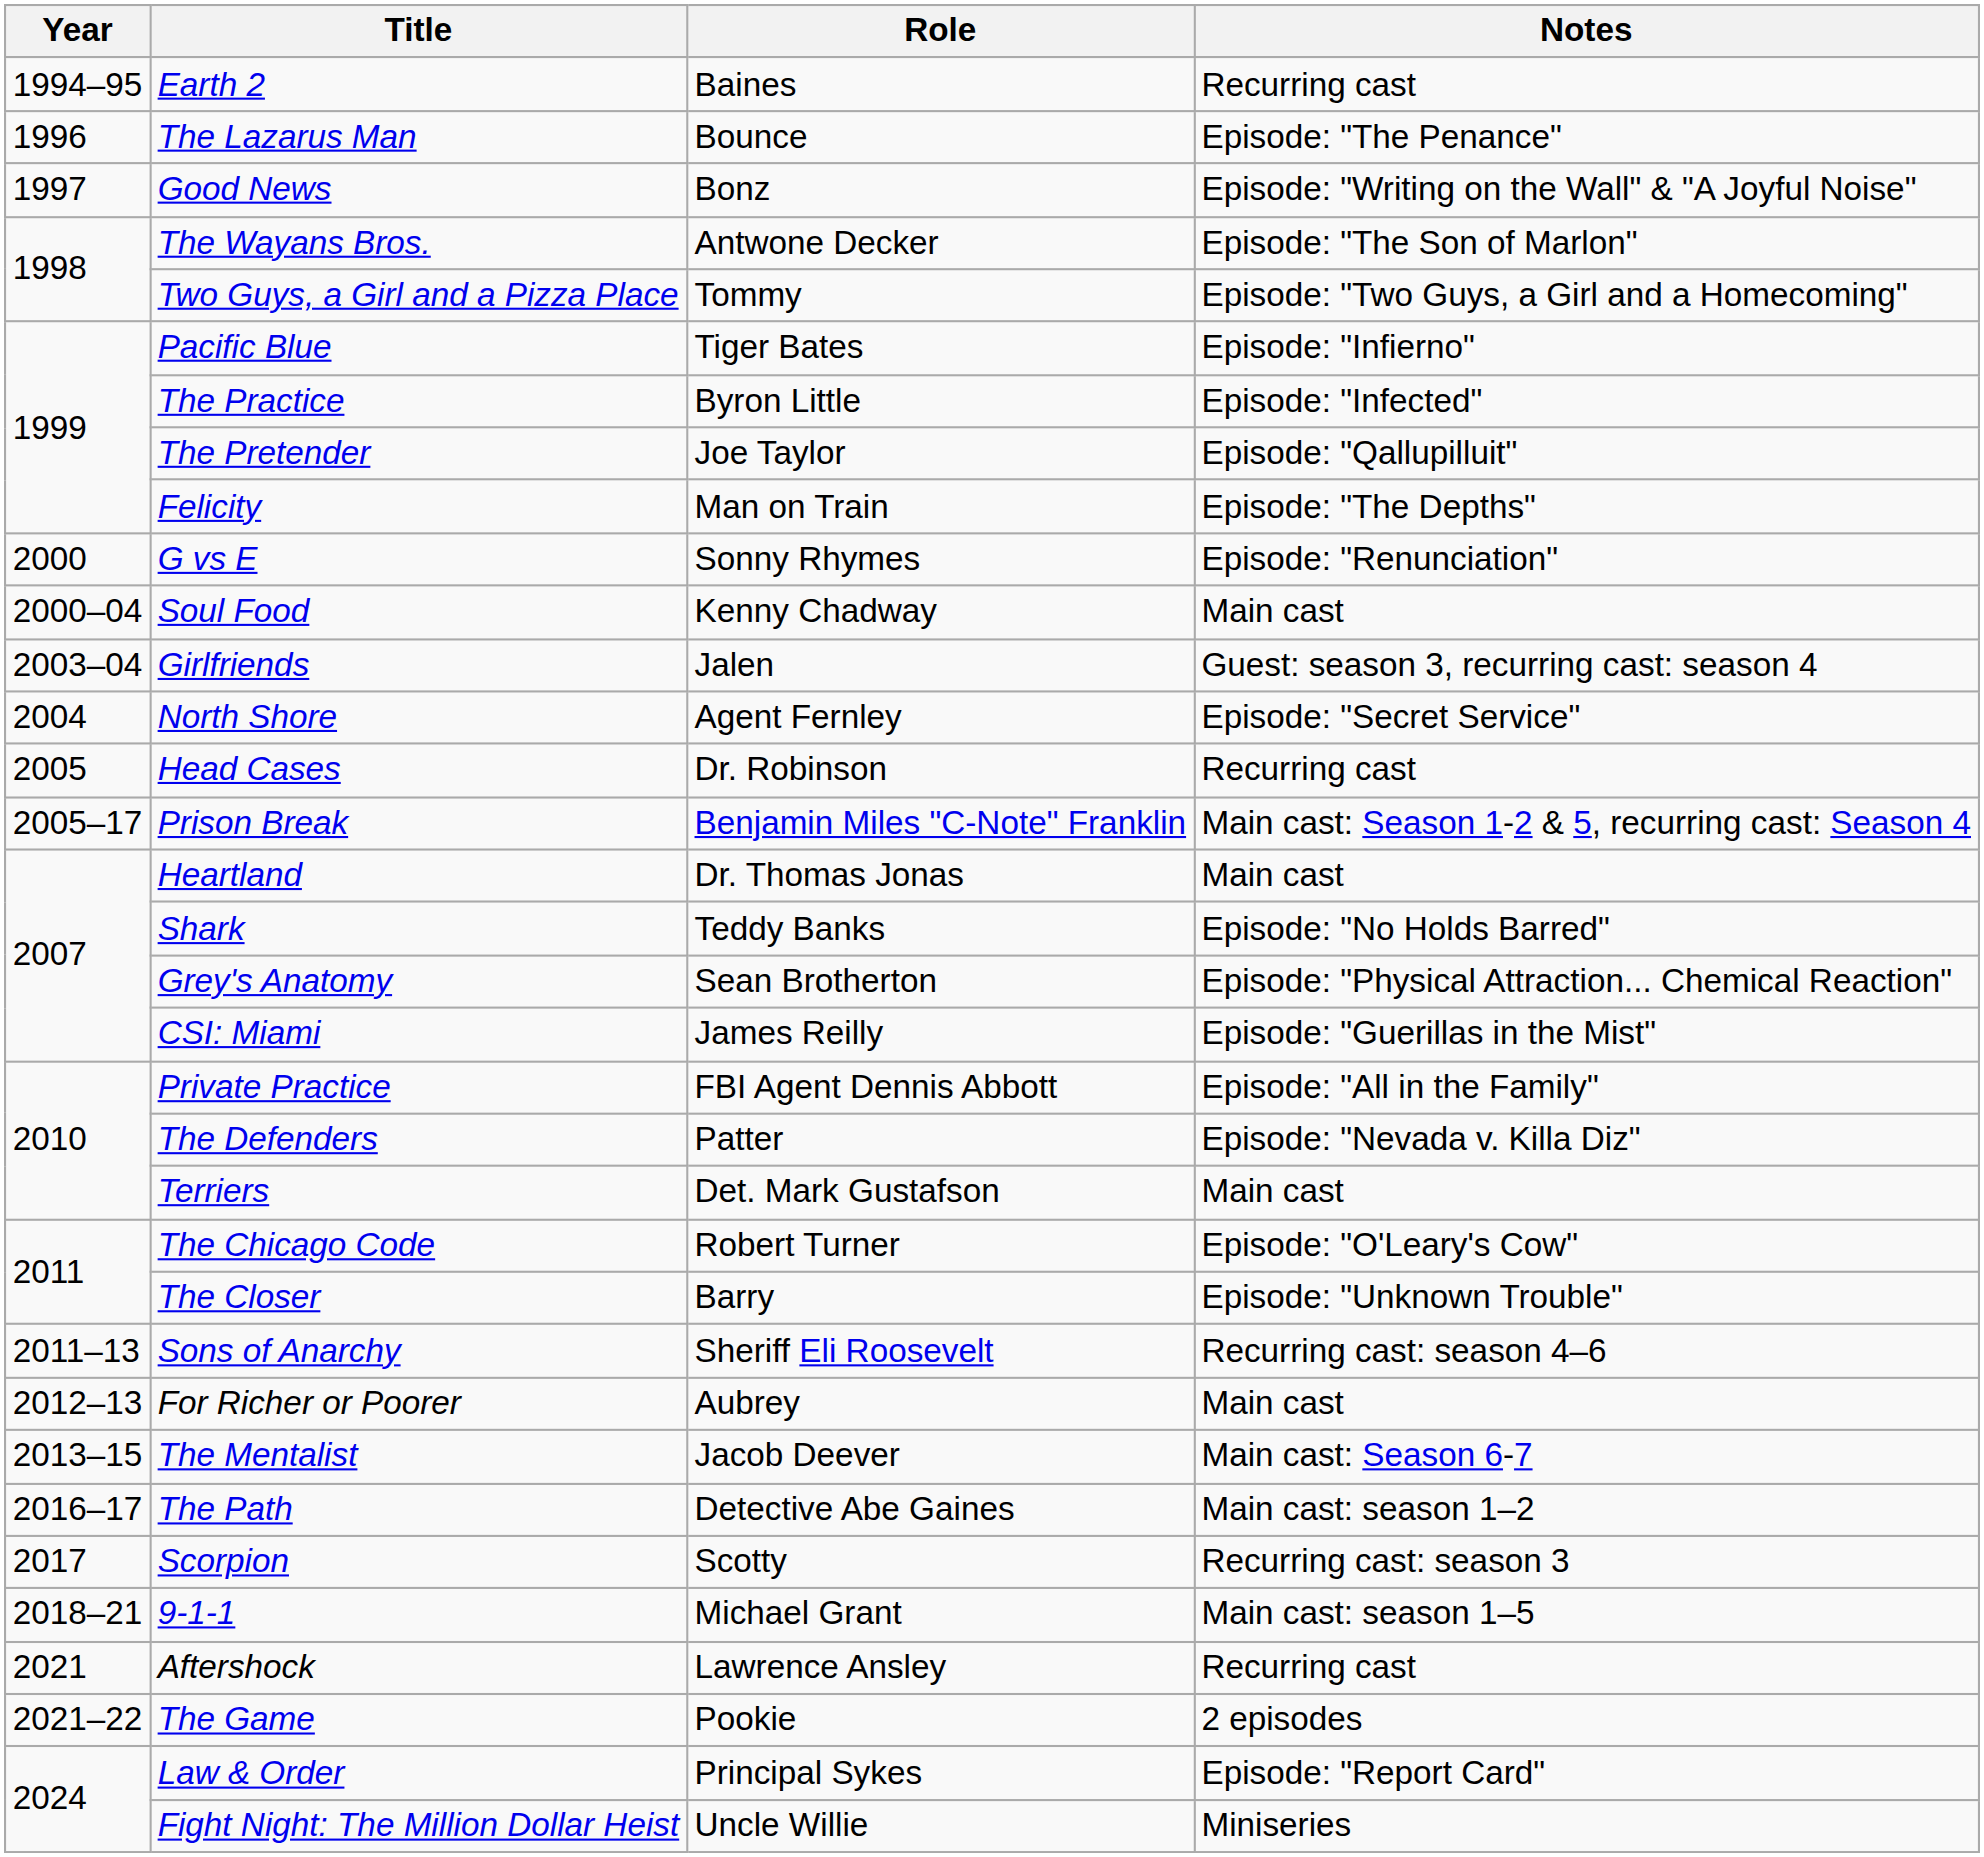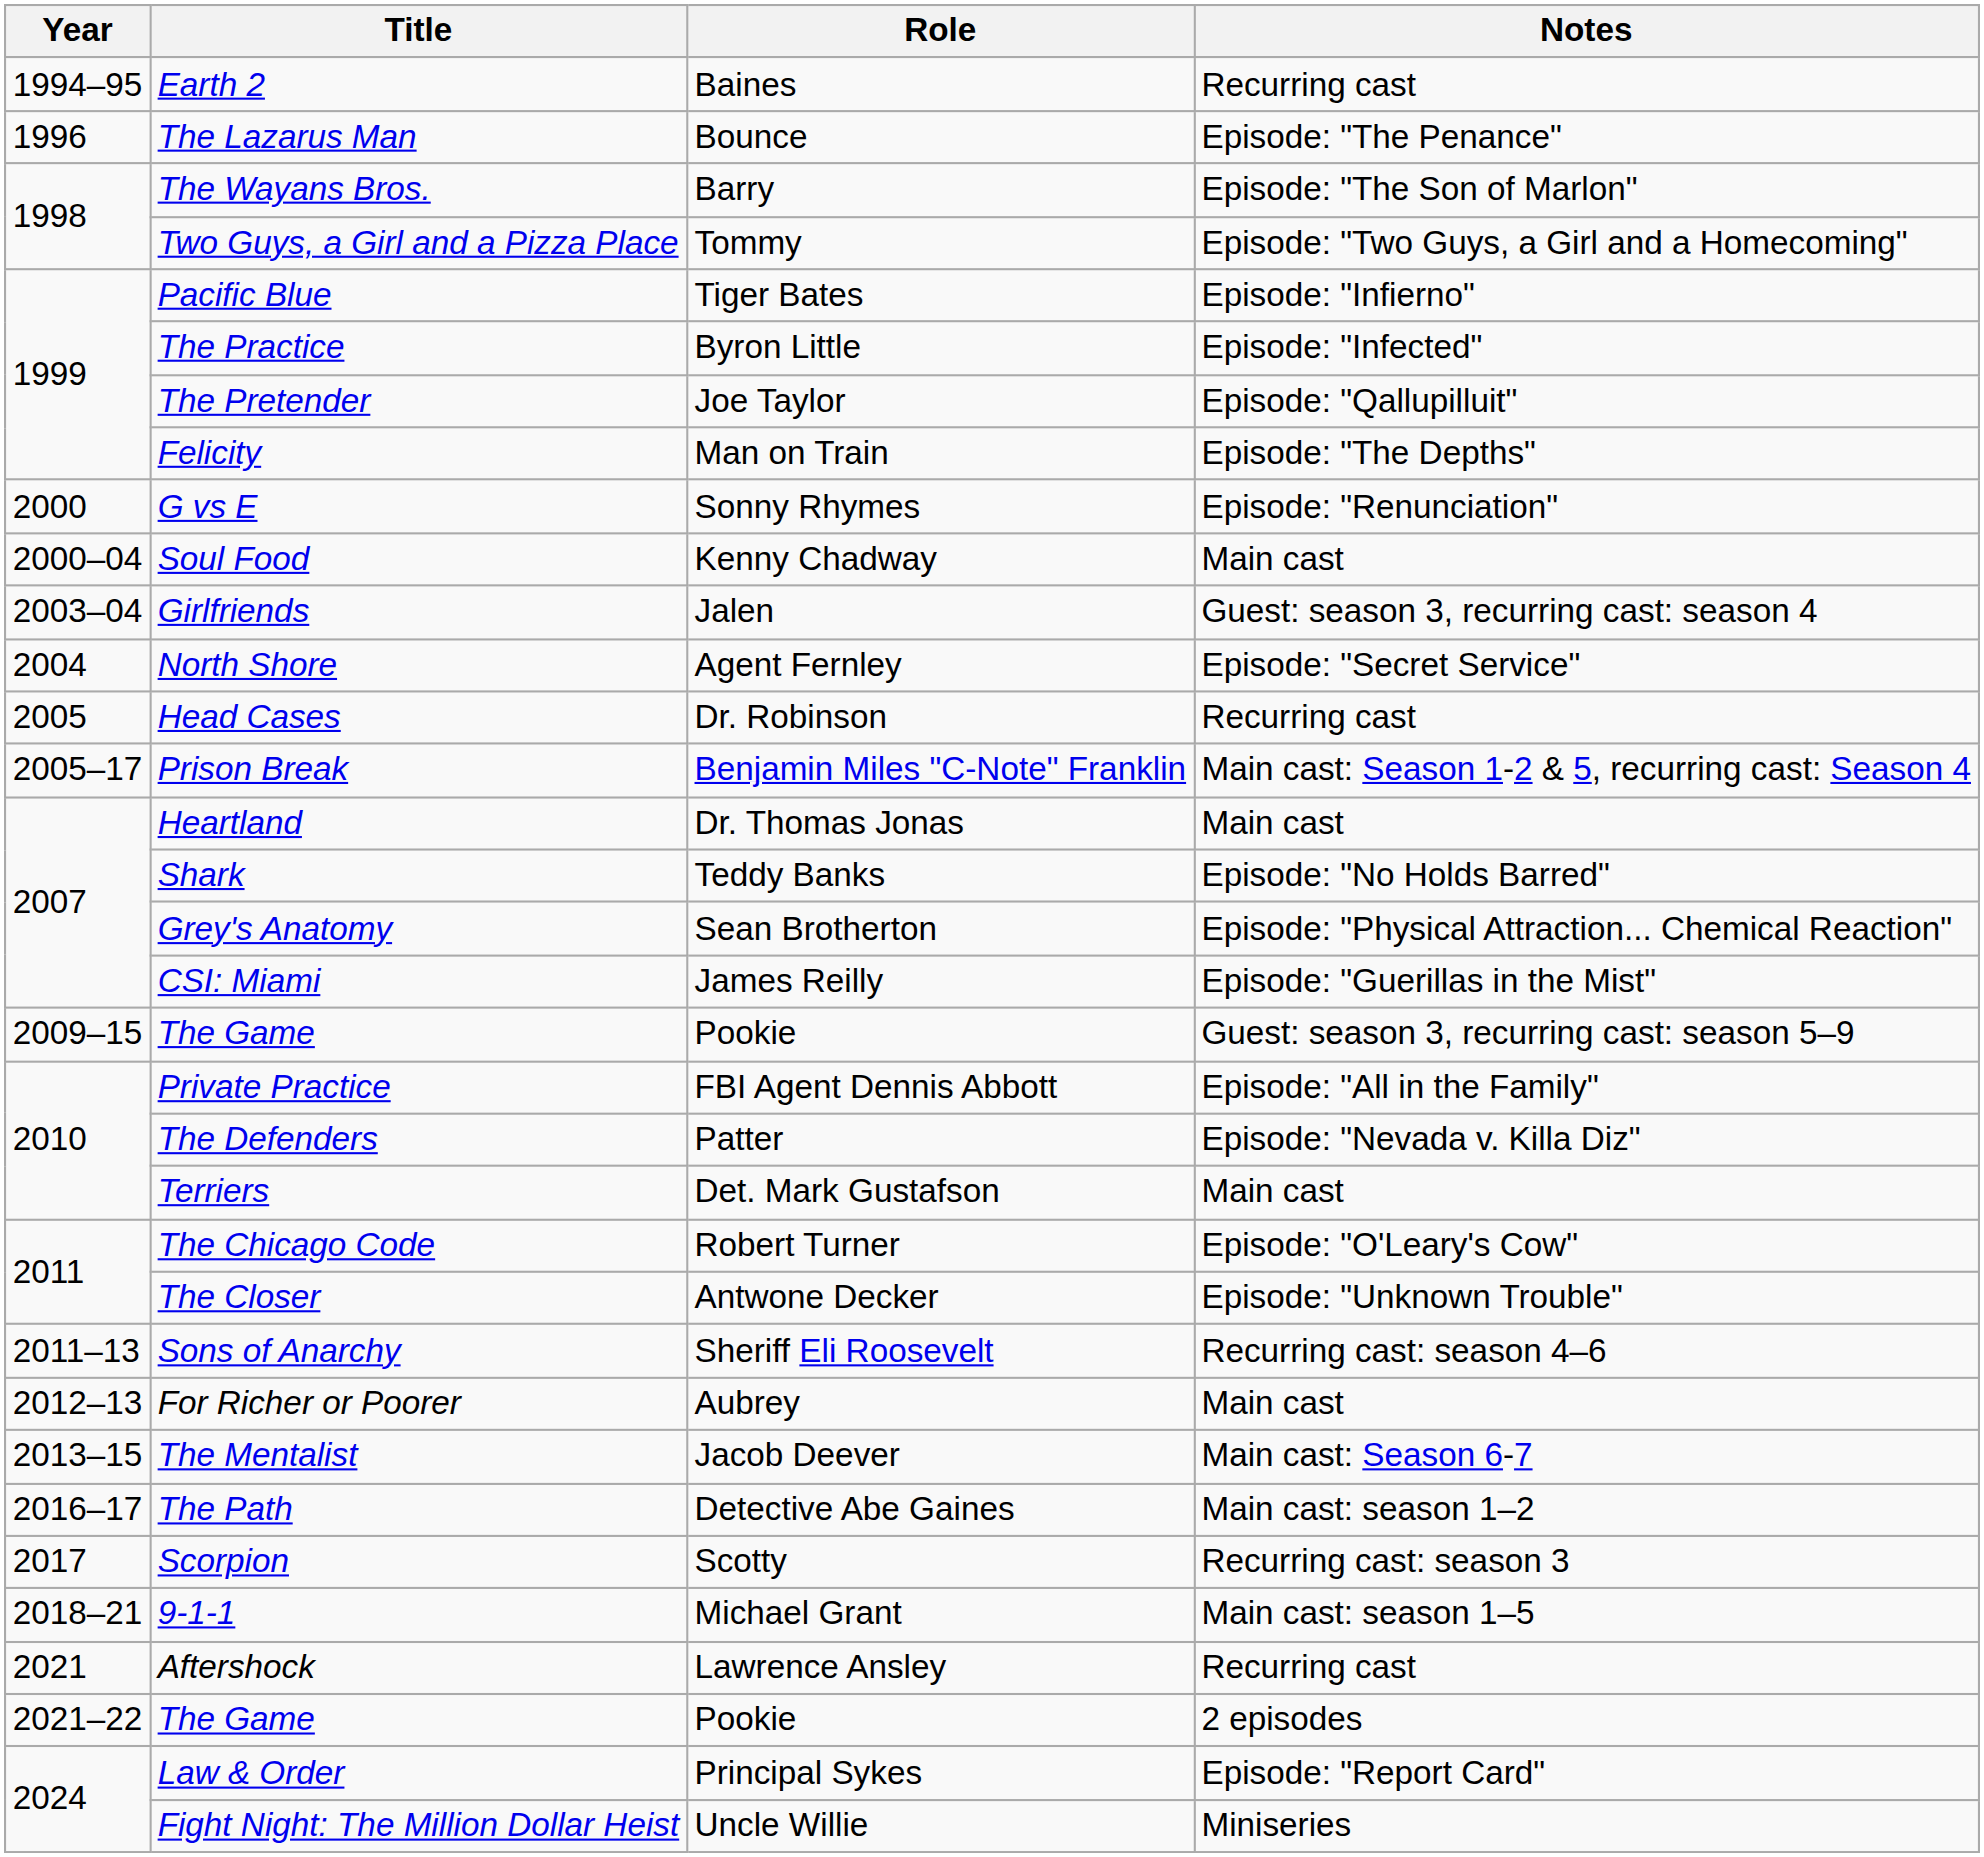 <table class="wikitable">
 <tr>
 <th>Year</th>
 <th>Title</th>
 <th>Role</th>
 <th>Notes</th>
 </tr>
 <tr>
 <td>1994–95</td>
 <td><em><a href='#'>Earth 2</a></em></td>
 <td>Baines</td>
 <td>Recurring cast</td>
 </tr>
 <tr>
 <td>1996</td>
 <td><em><a href='#'>The Lazarus Man</a></em></td>
 <td>Bounce</td>
 <td>Episode: "The Penance"</td>
 </tr>
 <tr>
-<td>1997</td>
-<td><em><a href='#'>Good News</a></em></td>
-<td>Bonz</td>
-<td>Episode: "Writing on the Wall" & "A Joyful Noise"</td>
-</tr>
-<tr>
 <td rowspan="2">1998</td>
 <td><em><a href='#'>The Wayans Bros.</a></em></td>
-<td>Antwone Decker</td>
+<td>Barry</td>
 <td>Episode: "The Son of Marlon"</td>
 </tr>
 <tr>
 <td><em><a href='#'>Two Guys, a Girl and a Pizza Place</a></em></td>
 <td>Tommy</td>
 <td>Episode: "Two Guys, a Girl and a Homecoming"</td>
 </tr>
 <tr>
 <td rowspan="4">1999</td>
 <td><em><a href='#'>Pacific Blue</a></em></td>
 <td>Tiger Bates</td>
 <td>Episode: "Infierno"</td>
 </tr>
 <tr>
 <td><em><a href='#'>The Practice</a></em></td>
 <td>Byron Little</td>
 <td>Episode: "Infected"</td>
 </tr>
 <tr>
 <td><em><a href='#'>The Pretender</a></em></td>
 <td>Joe Taylor</td>
 <td>Episode: "Qallupilluit"</td>
 </tr>
 <tr>
 <td><em><a href='#'>Felicity</a></em></td>
 <td>Man on Train</td>
 <td>Episode: "The Depths"</td>
 </tr>
 <tr>
 <td>2000</td>
 <td><em><a href='#'>G vs E</a></em></td>
 <td>Sonny Rhymes</td>
 <td>Episode: "Renunciation"</td>
 </tr>
 <tr>
 <td>2000–04</td>
 <td><em><a href='#'>Soul Food</a></em></td>
 <td>Kenny Chadway</td>
 <td>Main cast</td>
 </tr>
 <tr>
 <td>2003–04</td>
 <td><em><a href='#'>Girlfriends</a></em></td>
 <td>Jalen</td>
 <td>Guest: season 3, recurring cast: season 4</td>
 </tr>
 <tr>
 <td>2004</td>
 <td><em><a href='#'>North Shore</a></em></td>
 <td>Agent Fernley</td>
 <td>Episode: "Secret Service"</td>
 </tr>
 <tr>
 <td>2005</td>
 <td><em><a href='#'>Head Cases</a></em></td>
 <td>Dr. Robinson</td>
 <td>Recurring cast</td>
 </tr>
 <tr>
 <td>2005–17</td>
 <td><em><a href='#'>Prison Break</a></em></td>
 <td><a href='#'>Benjamin Miles "C-Note" Franklin</a></td>
 <td>Main cast: <a href='#'>Season 1</a>-<a href='#'>2</a> & <a href='#'>5</a>, recurring cast: <a href='#'>Season 4</a></td>
 </tr>
 <tr>
 <td rowspan="4">2007</td>
 <td><em><a href='#'>Heartland</a></em></td>
 <td>Dr. Thomas Jonas</td>
 <td>Main cast</td>
 </tr>
 <tr>
 <td><em><a href='#'>Shark</a></em></td>
 <td>Teddy Banks</td>
 <td>Episode: "No Holds Barred"</td>
 </tr>
 <tr>
 <td><em><a href='#'>Grey's Anatomy</a></em></td>
 <td>Sean Brotherton</td>
 <td>Episode: "Physical Attraction... Chemical Reaction"</td>
 </tr>
 <tr>
 <td><em><a href='#'>CSI: Miami</a></em></td>
 <td>James Reilly</td>
 <td>Episode: "Guerillas in the Mist"</td>
 </tr>
 <tr>
+<td>2009–15</td>
+<td><em><a href='#'>The Game</a></em></td>
+<td>Pookie</td>
+<td>Guest: season 3, recurring cast: season 5–9</td>
+</tr>
+<tr>
 <td rowspan="3">2010</td>
 <td><em><a href='#'>Private Practice</a></em></td>
 <td>FBI Agent Dennis Abbott</td>
 <td>Episode: "All in the Family"</td>
 </tr>
 <tr>
 <td><em><a href='#'>The Defenders</a></em></td>
 <td>Patter</td>
 <td>Episode: "Nevada v. Killa Diz"</td>
 </tr>
 <tr>
 <td><em><a href='#'>Terriers</a></em></td>
 <td>Det. Mark Gustafson</td>
 <td>Main cast</td>
 </tr>
 <tr>
 <td rowspan="2">2011</td>
 <td><em><a href='#'>The Chicago Code</a></em></td>
 <td>Robert Turner</td>
 <td>Episode: "O'Leary's Cow"</td>
 </tr>
 <tr>
 <td><em><a href='#'>The Closer</a></em></td>
-<td>Barry</td>
+<td>Antwone Decker</td>
 <td>Episode: "Unknown Trouble"</td>
 </tr>
 <tr>
 <td>2011–13</td>
 <td><em><a href='#'>Sons of Anarchy</a></em></td>
 <td>Sheriff <a href='#'>Eli Roosevelt</a></td>
 <td>Recurring cast: season 4–6</td>
 </tr>
 <tr>
 <td>2012–13</td>
 <td><em>For Richer or Poorer</em></td>
 <td>Aubrey</td>
 <td>Main cast</td>
 </tr>
 <tr>
 <td>2013–15</td>
 <td><em><a href='#'>The Mentalist</a></em></td>
 <td>Jacob Deever</td>
 <td>Main cast: <a href='#'>Season 6</a>-<a href='#'>7</a></td>
 </tr>
 <tr>
 <td>2016–17</td>
 <td><em><a href='#'>The Path</a></em></td>
 <td>Detective Abe Gaines</td>
 <td>Main cast: season 1–2</td>
 </tr>
 <tr>
 <td>2017</td>
 <td><em><a href='#'>Scorpion</a></em></td>
 <td>Scotty</td>
 <td>Recurring cast: season 3</td>
 </tr>
 <tr>
 <td>2018–21</td>
 <td><em><a href='#'>9-1-1</a></em></td>
 <td>Michael Grant</td>
 <td>Main cast: season 1–5</td>
 </tr>
 <tr>
 <td>2021</td>
 <td><em>Aftershock</em></td>
 <td>Lawrence Ansley</td>
 <td>Recurring cast</td>
 </tr>
 <tr>
 <td>2021–22</td>
 <td><em><a href='#'>The Game</a></em></td>
 <td>Pookie</td>
 <td>2 episodes</td>
 </tr>
 <tr>
 <td rowspan="2">2024</td>
 <td><em><a href='#'>Law & Order</a></em></td>
 <td>Principal Sykes</td>
 <td>Episode: "Report Card"</td>
 </tr>
 <tr>
 <td><em><a href='#'>Fight Night: The Million Dollar Heist</a></em></td>
 <td>Uncle Willie</td>
 <td>Miniseries</td>
 </tr>
 </table>
